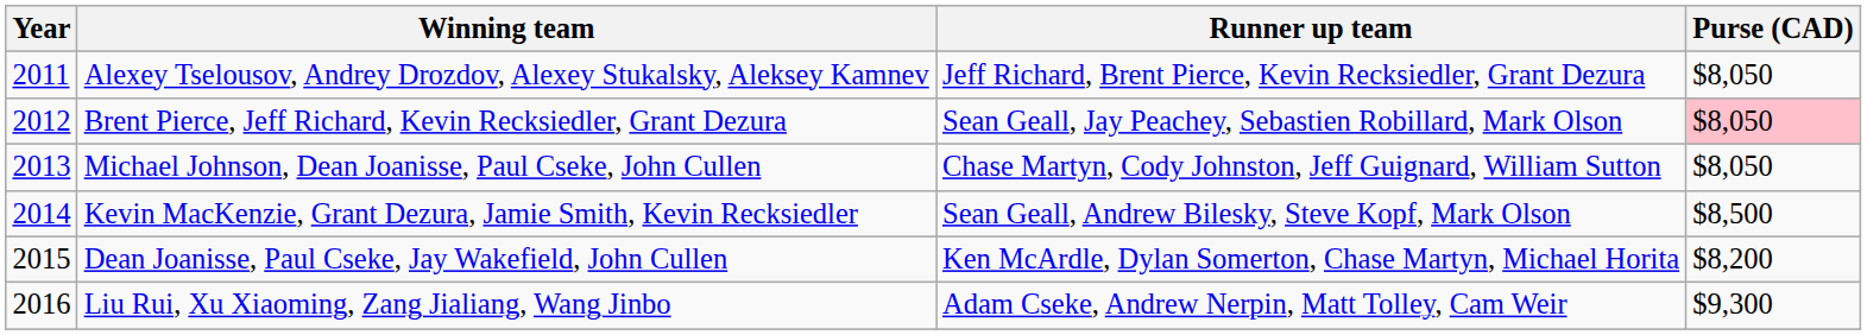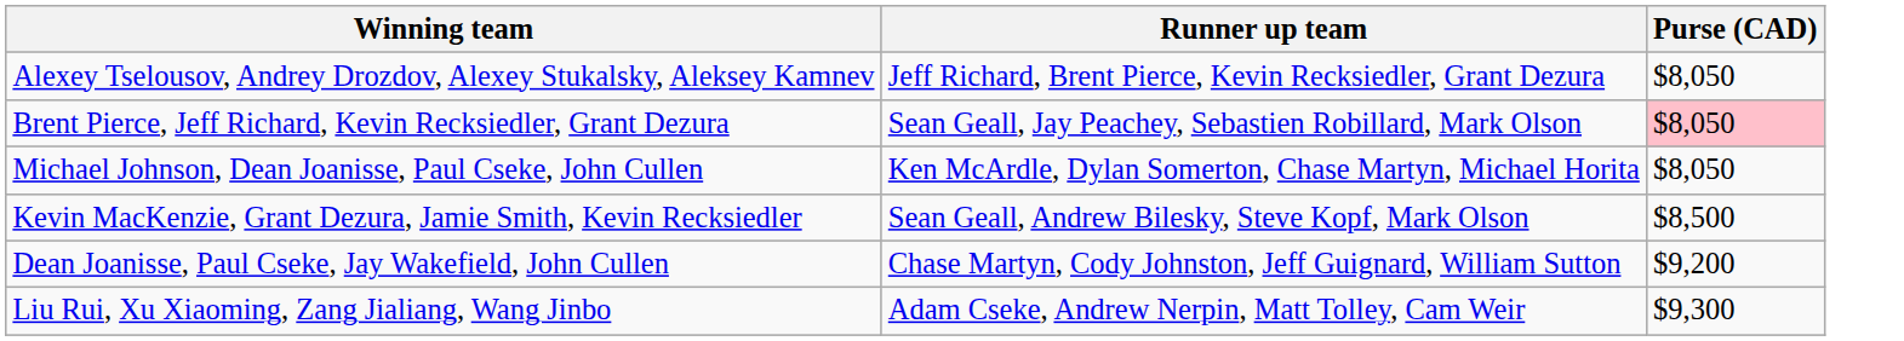 <table class="wikitable">
 <tr>
-<th>Year</th>
 <th>Winning team</th>
 <th>Runner up team</th>
 <th>Purse (CAD)</th>
 </tr>
 <tr>
-<td><a href='#'>2011</a></td>
 <td> <a href='#'>Alexey Tselousov</a>, <a href='#'>Andrey Drozdov</a>, <a href='#'>Alexey Stukalsky</a>, <a href='#'>Aleksey Kamnev</a></td>
 <td> <a href='#'>Jeff Richard</a>, <a href='#'>Brent Pierce</a>, <a href='#'>Kevin Recksiedler</a>, <a href='#'>Grant Dezura</a></td>
 <td>$8,050</td>
 </tr>
 <tr>
-<td><a href='#'>2012</a></td>
 <td> <a href='#'>Brent Pierce</a>, <a href='#'>Jeff Richard</a>, <a href='#'>Kevin Recksiedler</a>, <a href='#'>Grant Dezura</a></td>
 <td> <a href='#'>Sean Geall</a>, <a href='#'>Jay Peachey</a>, <a href='#'>Sebastien Robillard</a>, <a href='#'>Mark Olson</a></td>
 <td style="background: pink;">$8,050</td>
 </tr>
 <tr>
-<td><a href='#'>2013</a></td>
 <td> <a href='#'>Michael Johnson</a>, <a href='#'>Dean Joanisse</a>, <a href='#'>Paul Cseke</a>, <a href='#'>John Cullen</a></td>
-<td> <a href='#'>Chase Martyn</a>, <a href='#'>Cody Johnston</a>, <a href='#'>Jeff Guignard</a>, <a href='#'>William Sutton</a></td>
+<td> <a href='#'>Ken McArdle</a>, <a href='#'>Dylan Somerton</a>, <a href='#'>Chase Martyn</a>, <a href='#'>Michael Horita</a></td>
 <td>$8,050</td>
 </tr>
 <tr>
-<td><a href='#'>2014</a></td>
 <td> <a href='#'>Kevin MacKenzie</a>, <a href='#'>Grant Dezura</a>, <a href='#'>Jamie Smith</a>, <a href='#'>Kevin Recksiedler</a></td>
 <td> <a href='#'>Sean Geall</a>, <a href='#'>Andrew Bilesky</a>, <a href='#'>Steve Kopf</a>, <a href='#'>Mark Olson</a></td>
 <td>$8,500</td>
 </tr>
 <tr>
-<td>2015</td>
 <td> <a href='#'>Dean Joanisse</a>, <a href='#'>Paul Cseke</a>, <a href='#'>Jay Wakefield</a>, <a href='#'>John Cullen</a></td>
-<td> <a href='#'>Ken McArdle</a>, <a href='#'>Dylan Somerton</a>, <a href='#'>Chase Martyn</a>, <a href='#'>Michael Horita</a></td>
-<td>$8,200</td>
+<td> <a href='#'>Chase Martyn</a>, <a href='#'>Cody Johnston</a>, <a href='#'>Jeff Guignard</a>, <a href='#'>William Sutton</a></td>
+<td>$9,200</td>
 </tr>
 <tr>
-<td>2016</td>
 <td> <a href='#'>Liu Rui</a>, <a href='#'>Xu Xiaoming</a>, <a href='#'>Zang Jialiang</a>, <a href='#'>Wang Jinbo</a></td>
 <td> <a href='#'>Adam Cseke</a>, <a href='#'>Andrew Nerpin</a>, <a href='#'>Matt Tolley</a>, <a href='#'>Cam Weir</a></td>
 <td>$9,300</td>
 </tr>
 </table>
